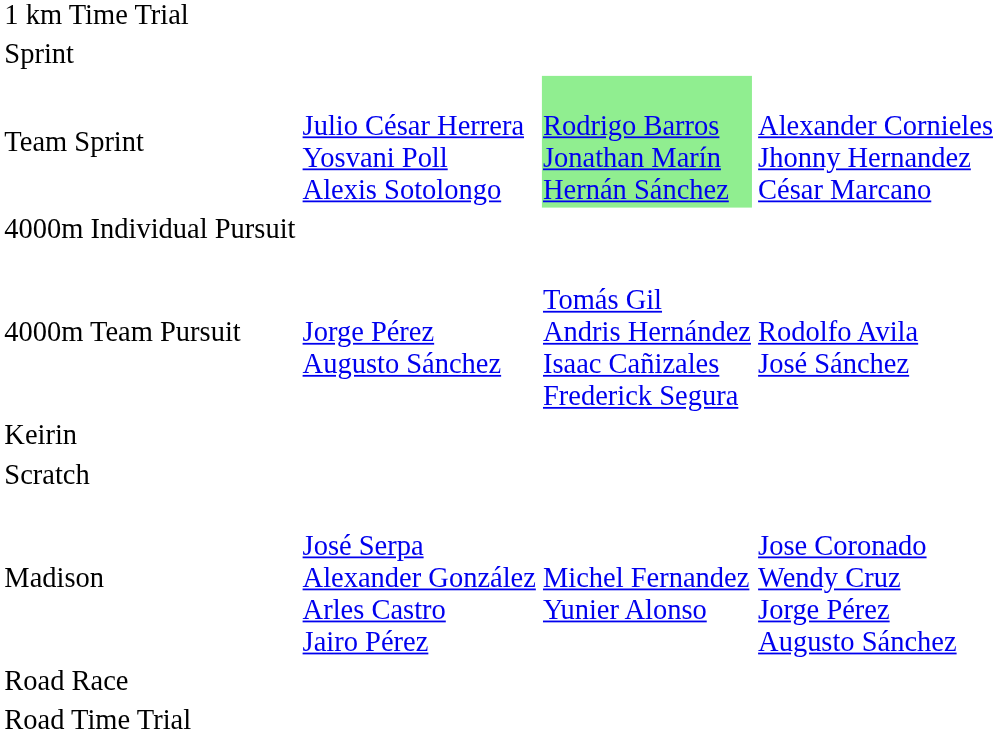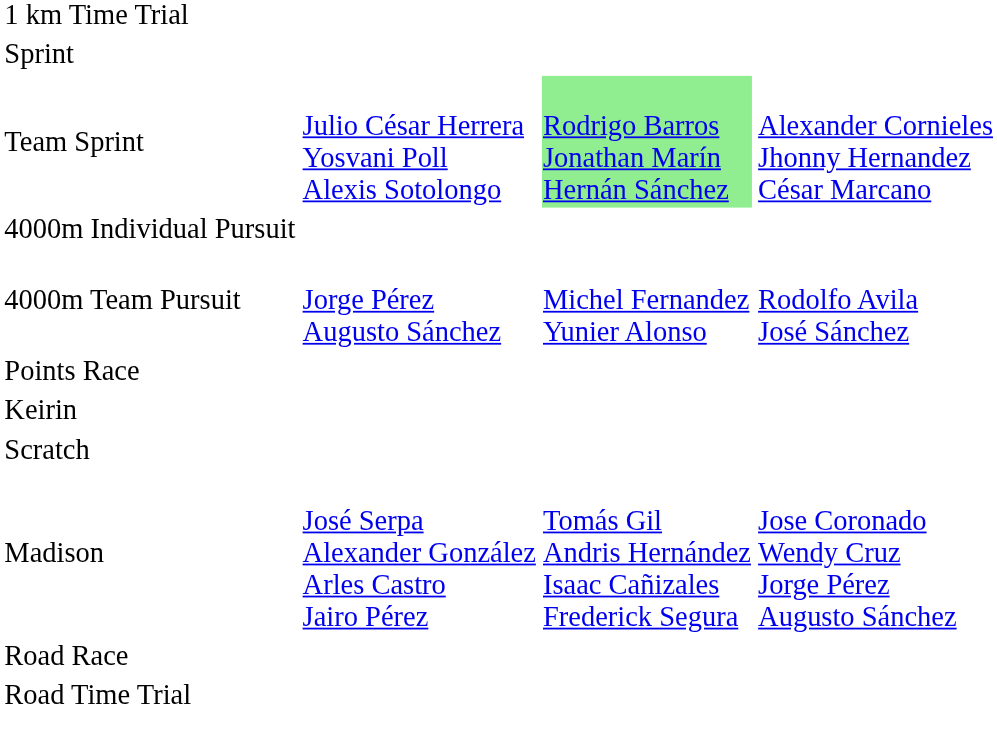 <table>
 <tr>
 <td>1 km Time Trial</td>
 <td></td>
 <td></td>
 <td></td>
 </tr>
 <tr>
 <td>Sprint</td>
 <td></td>
 <td></td>
 <td></td>
 </tr>
 <tr>
 <td>Team Sprint</td>
 <td><br><a href='#'>Julio César Herrera</a><br><a href='#'>Yosvani Poll</a><br><a href='#'>Alexis Sotolongo</a></td>
 <td style="background: lightgreen;"><br><a href='#'>Rodrigo Barros</a><br><a href='#'>Jonathan Marín</a><br><a href='#'>Hernán Sánchez</a></td>
 <td><br><a href='#'>Alexander Cornieles</a><br><a href='#'>Jhonny Hernandez</a><br><a href='#'>César Marcano</a></td>
 </tr>
 <tr>
 <td>4000m Individual Pursuit</td>
 <td></td>
 <td></td>
 <td></td>
 </tr>
 <tr>
 <td>4000m Team Pursuit</td>
 <td><br><a href='#'>Jorge Pérez</a><br><a href='#'>Augusto Sánchez</a></td>
-<td><br><a href='#'>Tomás Gil</a><br><a href='#'>Andris Hernández</a><br><a href='#'>Isaac Cañizales</a><br><a href='#'>Frederick Segura</a></td>
+<td><br><a href='#'>Michel Fernandez</a><br><a href='#'>Yunier Alonso</a></td>
 <td><br><a href='#'>Rodolfo Avila</a><br><a href='#'>José Sánchez</a></td>
+</tr>
+<tr>
+<td>Points Race</td>
+<td></td>
+<td></td>
+<td></td>
 </tr>
 <tr>
 <td>Keirin</td>
 <td></td>
 <td></td>
 <td></td>
 </tr>
 <tr>
 <td>Scratch</td>
 <td></td>
 <td></td>
 <td></td>
 </tr>
 <tr>
 <td>Madison</td>
 <td><br><a href='#'>José Serpa</a><br><a href='#'>Alexander González</a><br><a href='#'>Arles Castro</a><br><a href='#'>Jairo Pérez</a></td>
-<td><br><a href='#'>Michel Fernandez</a><br><a href='#'>Yunier Alonso</a></td>
+<td><br><a href='#'>Tomás Gil</a><br><a href='#'>Andris Hernández</a><br><a href='#'>Isaac Cañizales</a><br><a href='#'>Frederick Segura</a></td>
 <td><br><a href='#'>Jose Coronado</a><br><a href='#'>Wendy Cruz</a><br><a href='#'>Jorge Pérez</a><br><a href='#'>Augusto Sánchez</a></td>
 </tr>
 <tr>
 <td>Road Race</td>
 <td></td>
 <td></td>
 <td></td>
 </tr>
 <tr>
 <td>Road Time Trial</td>
 <td></td>
 <td></td>
 <td></td>
 </tr>
 </table>
